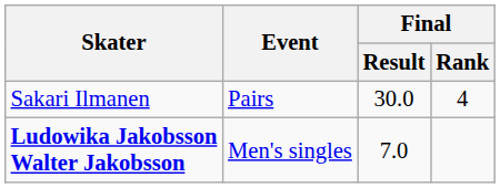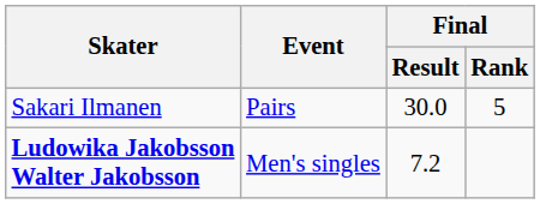 <table class=wikitable style="font-size:90%">
 <tr>
 <th rowspan=2>Skater</th>
 <th rowspan=2>Event</th>
 <th colspan=2>Final</th>
 </tr>
 <tr>
 <th>Result</th>
 <th>Rank</th>
 </tr>
 <tr>
 <td><a href='#'>Sakari Ilmanen</a></td>
 <td><a href='#'>Pairs</a></td>
 <td align=center>30.0</td>
-<td align=center>4</td>
+<td align=center>5</td>
 </tr>
 <tr>
 <td><strong><a href='#'>Ludowika Jakobsson</a> <br> <a href='#'>Walter Jakobsson</a></strong></td>
 <td><a href='#'>Men's singles</a></td>
-<td align=center>7.0</td>
+<td align=center>7.2</td>
 <td align=center></td>
 </tr>
 </table>
